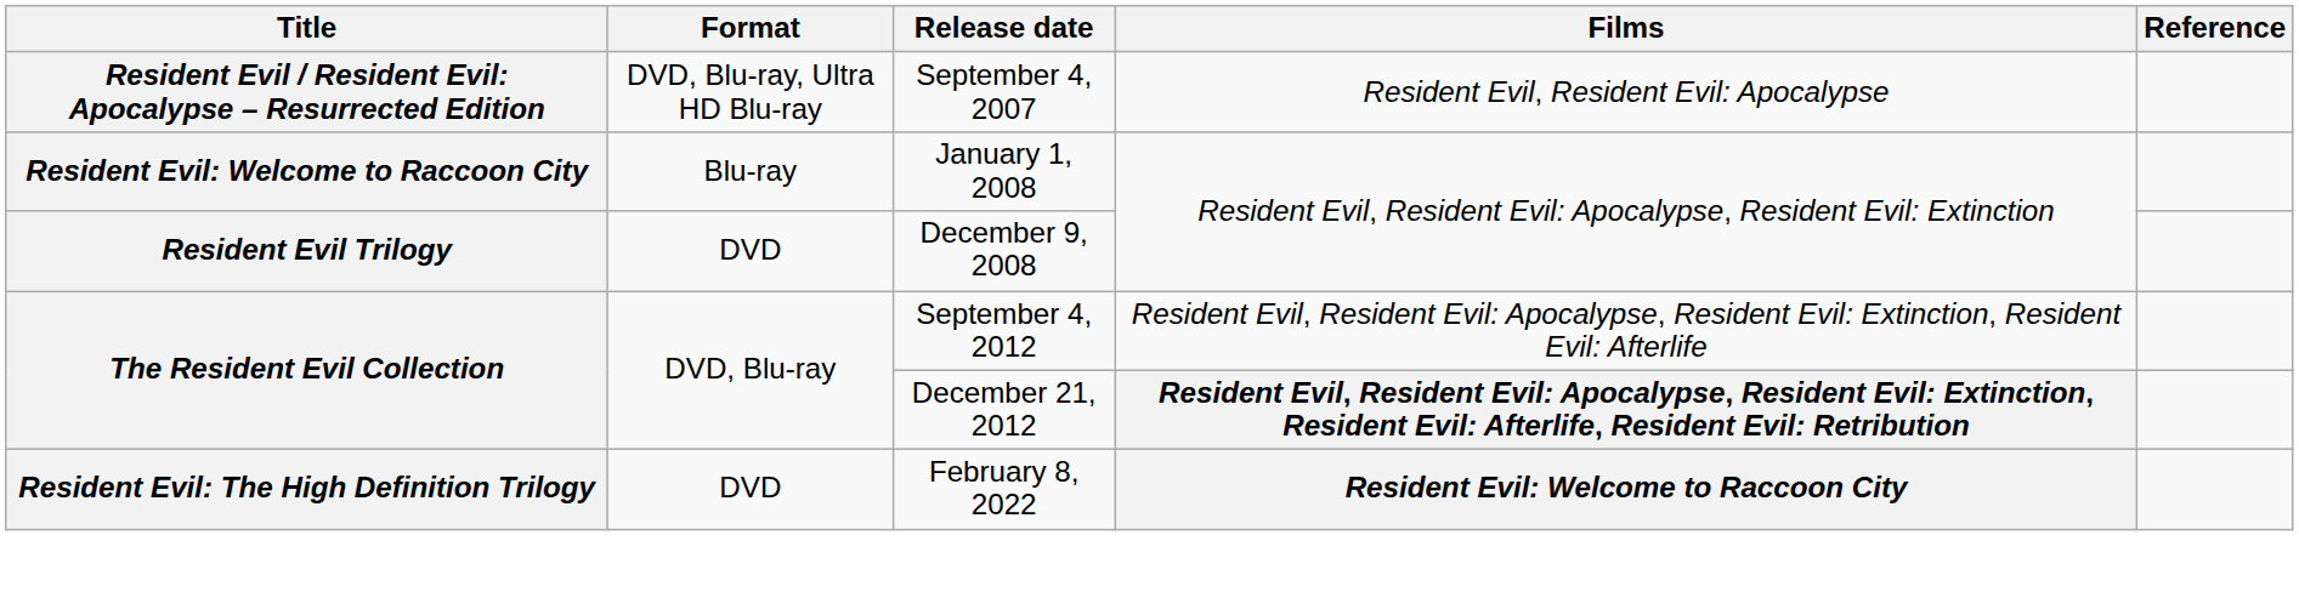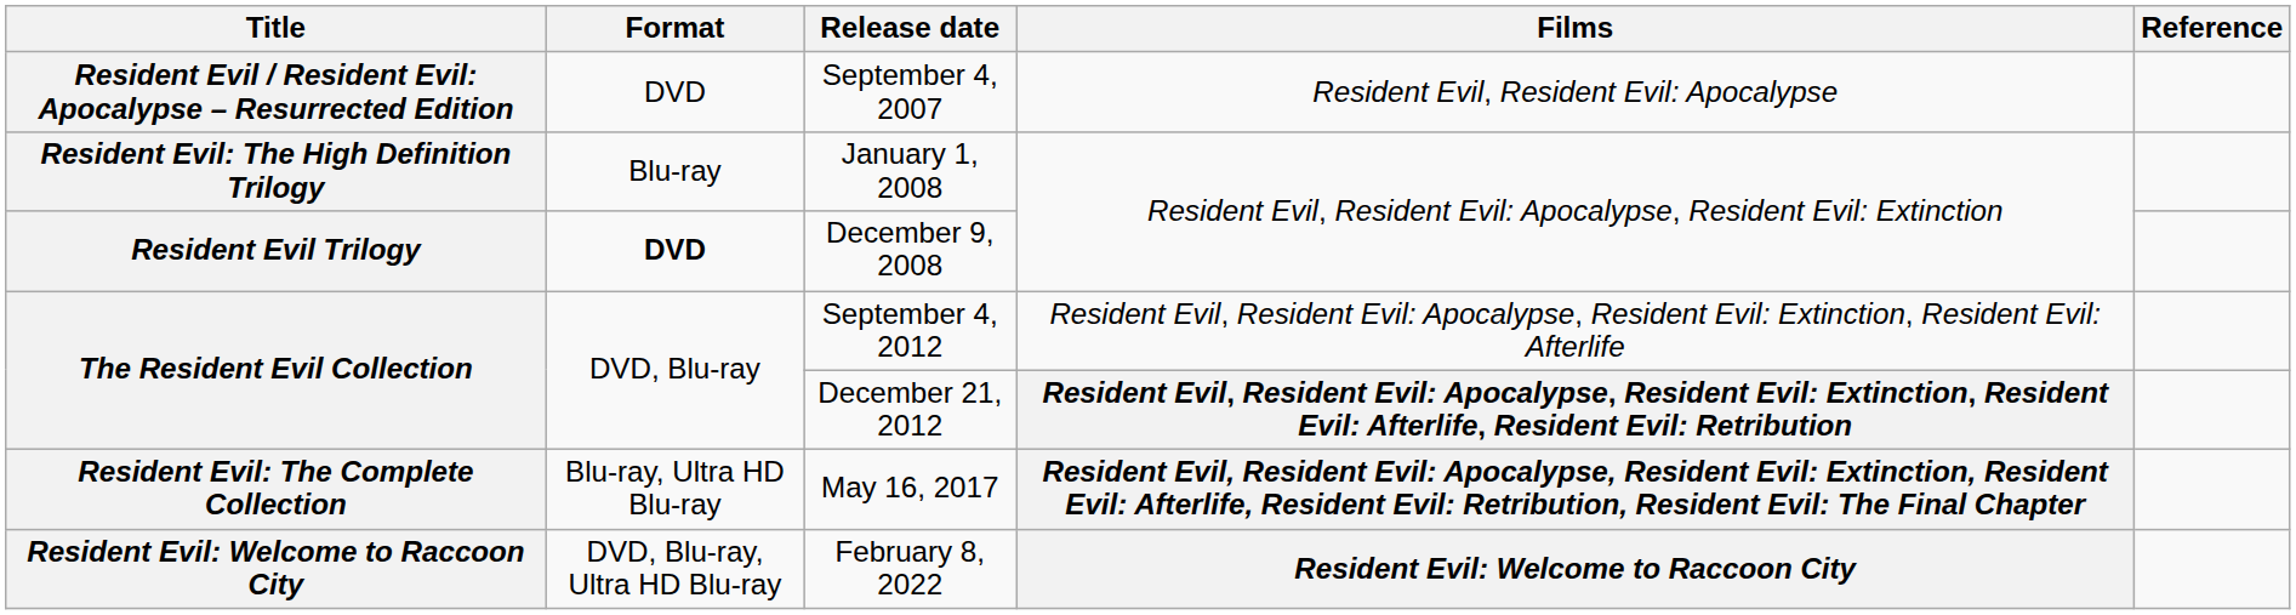 <table class="wikitable plainrowheaders" style="text-align:center;">
 <tr>
 <th>Title</th>
 <th>Format</th>
 <th>Release date</th>
 <th>Films</th>
 <th>Reference</th>
 </tr>
 <tr>
 <th scope="row"><em>Resident Evil / Resident Evil: Apocalypse – Resurrected Edition</em></th>
-<td>DVD, Blu-ray, Ultra HD Blu-ray</td>
+<td>DVD</td>
 <td>September 4, 2007</td>
 <td><em>Resident Evil</em>, <em>Resident Evil: Apocalypse</em></td>
 <td></td>
 </tr>
 <tr>
-<th scope="row"><em>Resident Evil: Welcome to Raccoon City</em></th>
+<th scope="row"><em>Resident Evil: The High Definition Trilogy</em></th>
 <td>Blu-ray</td>
 <td>January 1, 2008</td>
 <td rowspan="2"><em>Resident Evil</em>, <em>Resident Evil: Apocalypse</em>, <em>Resident Evil: Extinction</em></td>
 <td></td>
 </tr>
 <tr>
 <th scope="row"><em>Resident Evil Trilogy</em></th>
-<td>DVD</td>
+<td><strong>DVD</strong></td>
 <td>December 9, 2008</td>
 <td></td>
 </tr>
 <tr>
 <th scope="row"  rowspan="2"><em>The Resident Evil Collection</em></th>
 <td rowspan="2">DVD, Blu-ray</td>
 <td>September 4, 2012</td>
 <td><em>Resident Evil</em>, <em>Resident Evil: Apocalypse</em>, <em>Resident Evil: Extinction</em>, <em>Resident Evil: Afterlife</em></td>
 <td></td>
 </tr>
 <tr>
 <td>December 21, 2012</td>
 <th scope="row"><em>Resident Evil</em>, <em>Resident Evil: Apocalypse</em>, <em>Resident Evil: Extinction</em>, <em>Resident Evil: Afterlife</em>, <em>Resident Evil: Retribution</em></th>
 <td></td>
 </tr>
 <tr>
-<th scope="row"><em>Resident Evil: The High Definition Trilogy</em></th>
-<td>DVD</td>
+<th scope="row"><em>Resident Evil: The Complete Collection</em></th>
+<td>Blu-ray, Ultra HD Blu-ray</td>
+<td>May 16, 2017</td>
+<th scope="row"><em>Resident Evil, Resident Evil: Apocalypse, Resident Evil: Extinction, Resident Evil: Afterlife, Resident Evil: Retribution, Resident Evil: The Final Chapter</em></th>
+<td></td>
+</tr>
+<tr>
+<th scope="row"><em>Resident Evil: Welcome to Raccoon City</em></th>
+<td>DVD, Blu-ray, Ultra HD Blu-ray</td>
 <td>February 8, 2022</td>
 <th scope="row"><em>Resident Evil: Welcome to Raccoon City</em></th>
 <td></td>
 </tr>
 </table>
